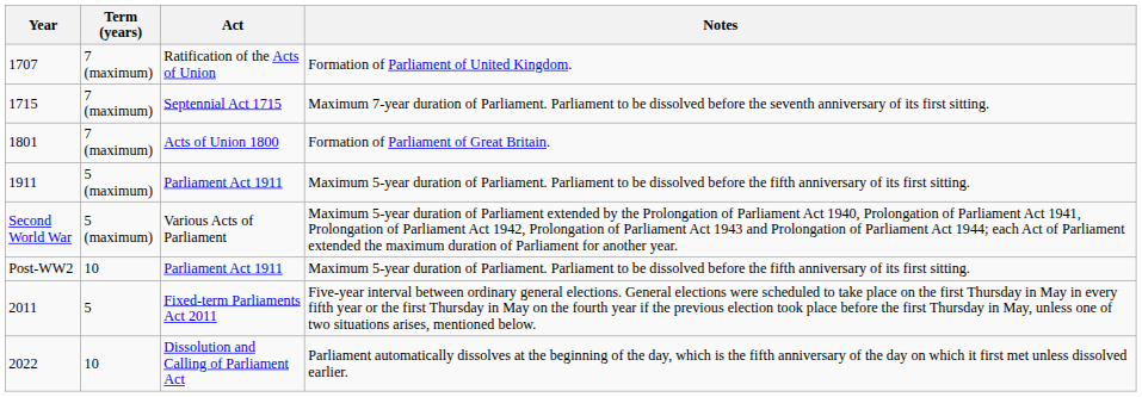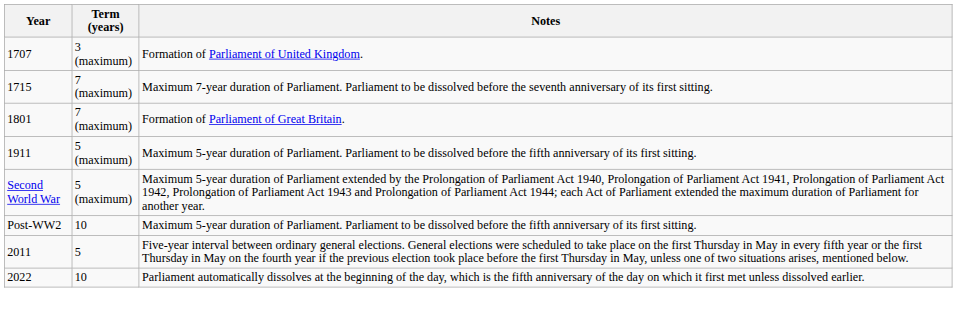 <table class="wikitable">
 <tr>
 <th>Year</th>
 <th>Term (years)</th>
-<th>Act</th>
 <th>Notes</th>
 </tr>
 <tr>
 <td>1707</td>
-<td>7 (maximum)</td>
-<td>Ratification of the <a href='#'>Acts of Union</a></td>
+<td>3 (maximum)</td>
 <td>Formation of <a href='#'>Parliament of United Kingdom</a>.</td>
 </tr>
 <tr>
 <td>1715</td>
 <td>7 (maximum)</td>
-<td><a href='#'>Septennial Act 1715</a></td>
 <td>Maximum 7-year duration of Parliament. Parliament to be dissolved before the seventh anniversary of its first sitting.</td>
 </tr>
 <tr>
 <td>1801</td>
 <td>7 (maximum)</td>
-<td><a href='#'>Acts of Union 1800</a></td>
 <td>Formation of <a href='#'>Parliament of Great Britain</a>.</td>
 </tr>
 <tr>
 <td>1911</td>
 <td>5 (maximum)</td>
-<td><a href='#'>Parliament Act 1911</a></td>
 <td>Maximum 5-year duration of Parliament. Parliament to be dissolved before the fifth anniversary of its first sitting.</td>
 </tr>
 <tr>
 <td><a href='#'>Second World War</a></td>
 <td>5 (maximum)</td>
-<td>Various Acts of Parliament</td>
 <td>Maximum 5-year duration of Parliament extended by the Prolongation of Parliament Act 1940, Prolongation of Parliament Act 1941, Prolongation of Parliament Act 1942, Prolongation of Parliament Act 1943 and Prolongation of Parliament Act 1944; each Act of Parliament extended the maximum duration of Parliament for another year.</td>
 </tr>
 <tr>
 <td>Post-WW2</td>
 <td>10</td>
-<td><a href='#'>Parliament Act 1911</a></td>
 <td>Maximum 5-year duration of Parliament. Parliament to be dissolved before the fifth anniversary of its first sitting.</td>
 </tr>
 <tr>
 <td>2011</td>
 <td>5</td>
-<td><a href='#'>Fixed-term Parliaments Act 2011</a></td>
 <td>Five-year interval between ordinary general elections. General elections were scheduled to take place on the first Thursday in May in every fifth year or the first Thursday in May on the fourth year if the previous election took place before the first Thursday in May, unless one of two situations arises, mentioned below.</td>
 </tr>
 <tr>
 <td>2022</td>
 <td>10</td>
-<td><a href='#'>Dissolution and Calling of Parliament Act</a></td>
 <td>Parliament automatically dissolves at the beginning of the day, which is the fifth anniversary of the day on which it first met unless dissolved earlier.</td>
 </tr>
 </table>
